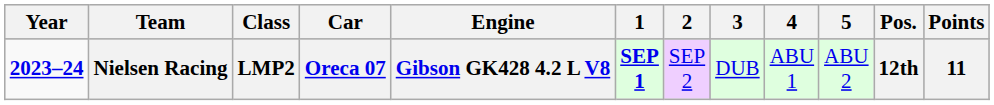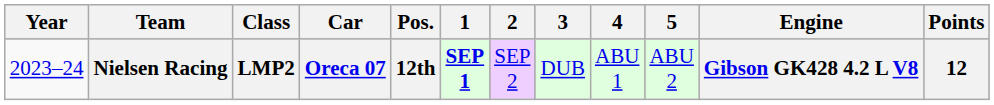 <table class="wikitable" style="text-align:center; font-size:85%">
 <tr>
 <th>Year</th>
 <th>Team</th>
 <th>Class</th>
 <th>Car</th>
-<th>Engine</th>
+<th>Pos.</th>
 <th>1</th>
 <th>2</th>
 <th>3</th>
 <th>4</th>
 <th>5</th>
-<th>Pos.</th>
+<th>Engine</th>
 <th>Points</th>
 </tr>
 <tr>
-<td nowrap><strong><a href='#'>2023–24</a></strong></td>
+<td nowrap><a href='#'>2023–24</a></td>
 <th nowrap>Nielsen Racing</th>
 <th>LMP2</th>
 <th nowrap><a href='#'>Oreca 07</a></th>
-<th nowrap><a href='#'>Gibson</a> GK428 4.2 L <a href='#'>V8</a></th>
+<th>12th</th>
 <td style="background:#DFFFDF;"><strong><a href='#'>SEP<br>1</a><br></strong></td>
 <td style="background:#EFCFFF;"><a href='#'>SEP<br>2</a><br></td>
 <td style="background:#DFFFDF;"><a href='#'>DUB</a><br></td>
 <td style="background:#DFFFDF;"><a href='#'>ABU<br>1</a><br></td>
 <td style="background:#DFFFDF;"><a href='#'>ABU<br>2</a><br></td>
-<th>12th</th>
-<th>11</th>
+<th nowrap><a href='#'>Gibson</a> GK428 4.2 L <a href='#'>V8</a></th>
+<th>12</th>
 </tr>
 </table>
